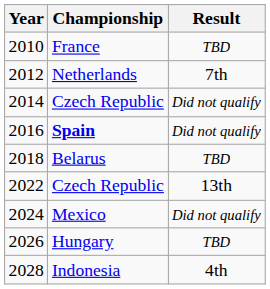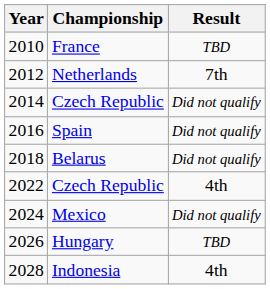 <table class="wikitable" style="text-align:center">
 <tr>
 <th>Year</th>
 <th>Championship</th>
 <th>Result</th>
 </tr>
 <tr>
 <td>2010</td>
 <td align=left> <a href='#'>France</a></td>
 <td><small><em>TBD</em></small></td>
 </tr>
 <tr>
 <td>2012</td>
 <td align=left> <a href='#'>Netherlands</a></td>
 <td>7th</td>
 </tr>
 <tr>
 <td>2014</td>
 <td align=left> <a href='#'>Czech Republic</a></td>
 <td><small><em>Did not qualify</em></small></td>
 </tr>
 <tr>
 <td>2016</td>
-<td align=left><strong> <a href='#'>Spain</a></strong></td>
+<td align=left> <a href='#'>Spain</a></td>
 <td><small><em>Did not qualify</em></small></td>
 </tr>
 <tr>
 <td>2018</td>
 <td align=left> <a href='#'>Belarus</a></td>
-<td><small><em>TBD</em></small></td>
+<td><small><em>Did not qualify</em></small></td>
 </tr>
 <tr>
 <td>2022</td>
 <td align=left> <a href='#'>Czech Republic</a></td>
-<td>13th</td>
+<td>4th</td>
 </tr>
 <tr>
 <td>2024</td>
 <td align=left> <a href='#'>Mexico</a></td>
 <td><small><em>Did not qualify</em></small></td>
 </tr>
 <tr>
 <td>2026</td>
 <td align=left> <a href='#'>Hungary</a></td>
 <td><small><em>TBD</em></small></td>
 </tr>
 <tr>
 <td>2028</td>
 <td align=left> <a href='#'>Indonesia</a></td>
 <td>4th</td>
 </tr>
 </table>
